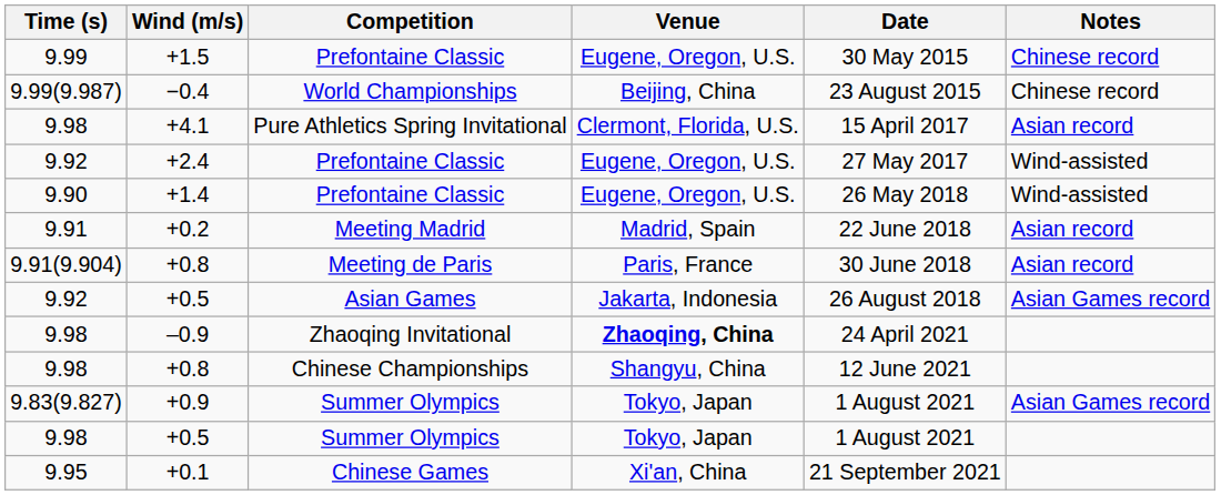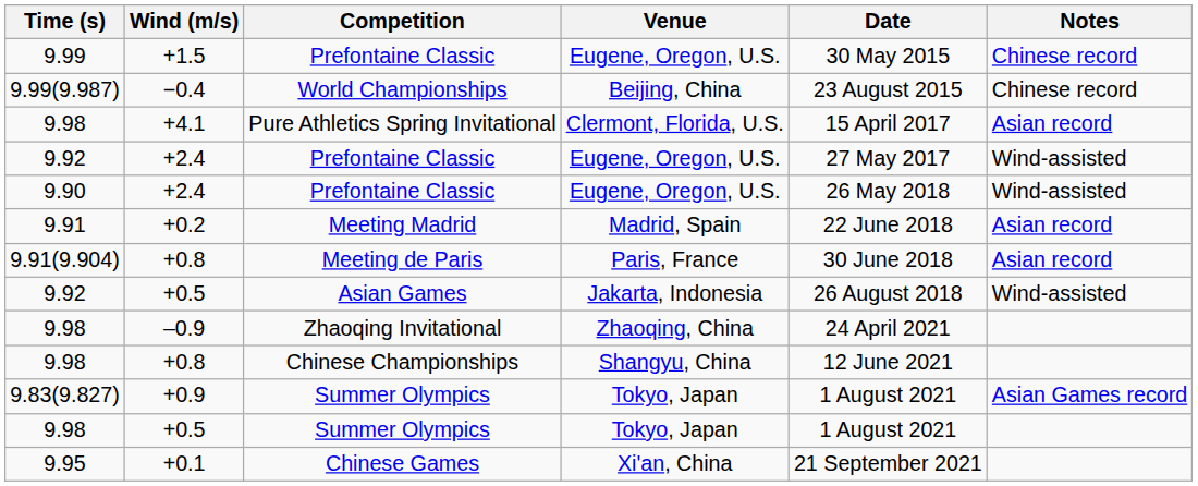 <table class=wikitable style=text-align:center>
 <tr>
 <th>Time (s)</th>
 <th>Wind (m/s)</th>
 <th>Competition</th>
 <th>Venue</th>
 <th>Date</th>
 <th>Notes</th>
 </tr>
 <tr>
 <td>9.99</td>
 <td>+1.5</td>
 <td><a href='#'>Prefontaine Classic</a></td>
 <td><a href='#'>Eugene, Oregon</a>, U.S.</td>
 <td>30 May 2015</td>
 <td align=left><a href='#'>Chinese record</a></td>
 </tr>
 <tr>
 <td>9.99(9.987)</td>
 <td>−0.4</td>
 <td><a href='#'>World Championships</a></td>
 <td><a href='#'>Beijing</a>, China</td>
 <td>23 August 2015</td>
 <td align=left>Chinese record</td>
 </tr>
 <tr>
 <td>9.98 </td>
 <td>+4.1</td>
 <td>Pure Athletics Spring Invitational</td>
 <td><a href='#'>Clermont, Florida</a>, U.S.</td>
 <td>15 April 2017</td>
 <td align=left><a href='#'>Asian record</a></td>
 </tr>
 <tr>
 <td>9.92 </td>
 <td>+2.4</td>
 <td><a href='#'>Prefontaine Classic</a></td>
 <td><a href='#'>Eugene, Oregon</a>, U.S.</td>
 <td>27 May 2017</td>
 <td align=left>Wind-assisted</td>
 </tr>
 <tr>
 <td>9.90 </td>
-<td>+1.4</td>
+<td>+2.4</td>
 <td><a href='#'>Prefontaine Classic</a></td>
 <td><a href='#'>Eugene, Oregon</a>, U.S.</td>
 <td>26 May 2018</td>
 <td align=left>Wind-assisted</td>
 </tr>
 <tr>
 <td>9.91</td>
 <td>+0.2</td>
 <td><a href='#'>Meeting Madrid</a></td>
 <td><a href='#'>Madrid</a>, Spain</td>
 <td>22 June 2018</td>
 <td align=left><a href='#'>Asian record</a></td>
 </tr>
 <tr>
 <td>9.91(9.904)</td>
 <td>+0.8</td>
 <td><a href='#'>Meeting de Paris</a></td>
 <td><a href='#'>Paris</a>, France</td>
 <td>30 June 2018</td>
 <td align=left><a href='#'>Asian record</a></td>
 </tr>
 <tr>
 <td>9.92</td>
 <td>+0.5</td>
 <td><a href='#'>Asian Games</a></td>
 <td><a href='#'>Jakarta</a>, Indonesia</td>
 <td>26 August 2018</td>
-<td align=left><a href='#'>Asian Games record</a></td>
+<td align=left>Wind-assisted</td>
 </tr>
 <tr>
 <td>9.98</td>
 <td>–0.9</td>
 <td>Zhaoqing Invitational</td>
-<td><strong><a href='#'>Zhaoqing</a>, China</strong></td>
+<td><a href='#'>Zhaoqing</a>, China</td>
 <td>24 April 2021</td>
 <td></td>
 </tr>
 <tr>
 <td>9.98</td>
 <td>+0.8</td>
 <td>Chinese Championships</td>
 <td><a href='#'>Shangyu</a>, China</td>
 <td>12 June 2021</td>
 <td></td>
 </tr>
 <tr>
 <td>9.83(9.827)</td>
 <td>+0.9</td>
 <td><a href='#'>Summer Olympics</a></td>
 <td><a href='#'>Tokyo</a>, Japan</td>
 <td>1 August 2021</td>
 <td align=left><a href='#'>Asian Games record</a></td>
 </tr>
 <tr>
 <td>9.98</td>
 <td>+0.5</td>
 <td><a href='#'>Summer Olympics</a></td>
 <td><a href='#'>Tokyo</a>, Japan</td>
 <td>1 August 2021</td>
 <td></td>
 </tr>
 <tr>
 <td>9.95</td>
 <td>+0.1</td>
 <td><a href='#'>Chinese Games</a></td>
 <td><a href='#'>Xi'an</a>, China</td>
 <td>21 September 2021</td>
 <td></td>
 </tr>
 </table>
